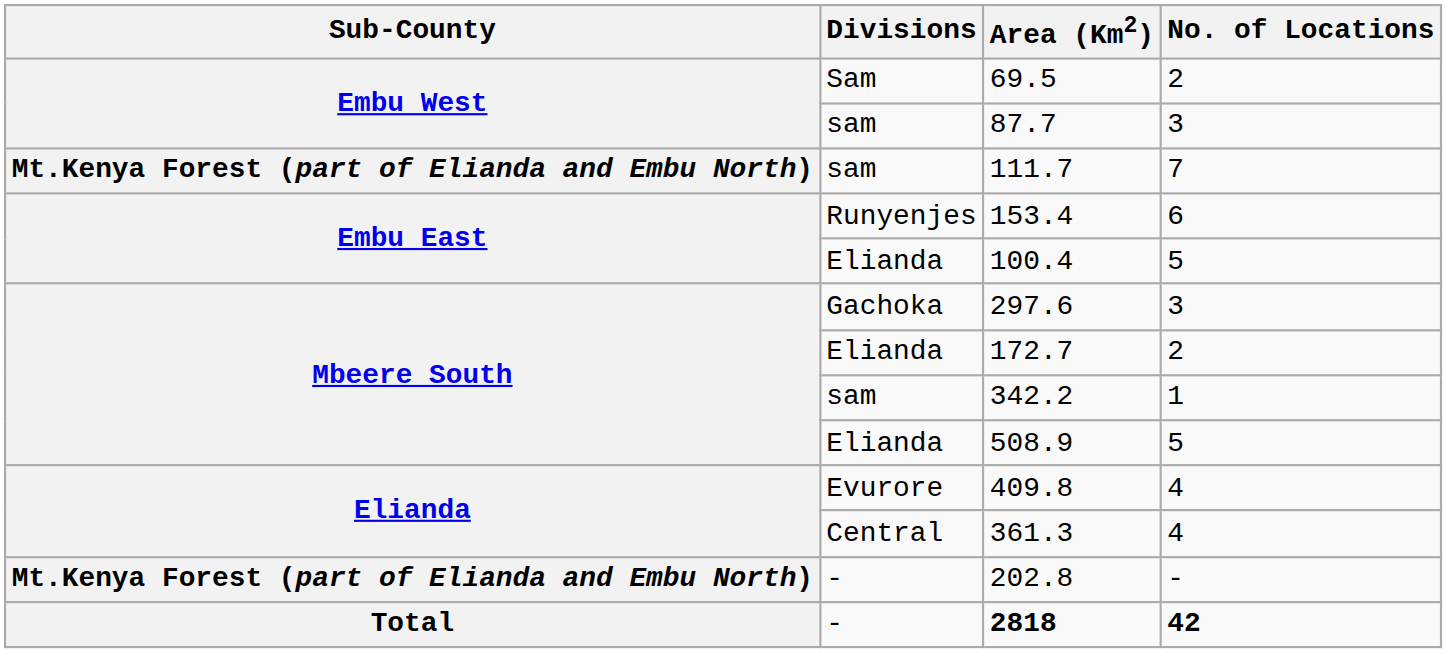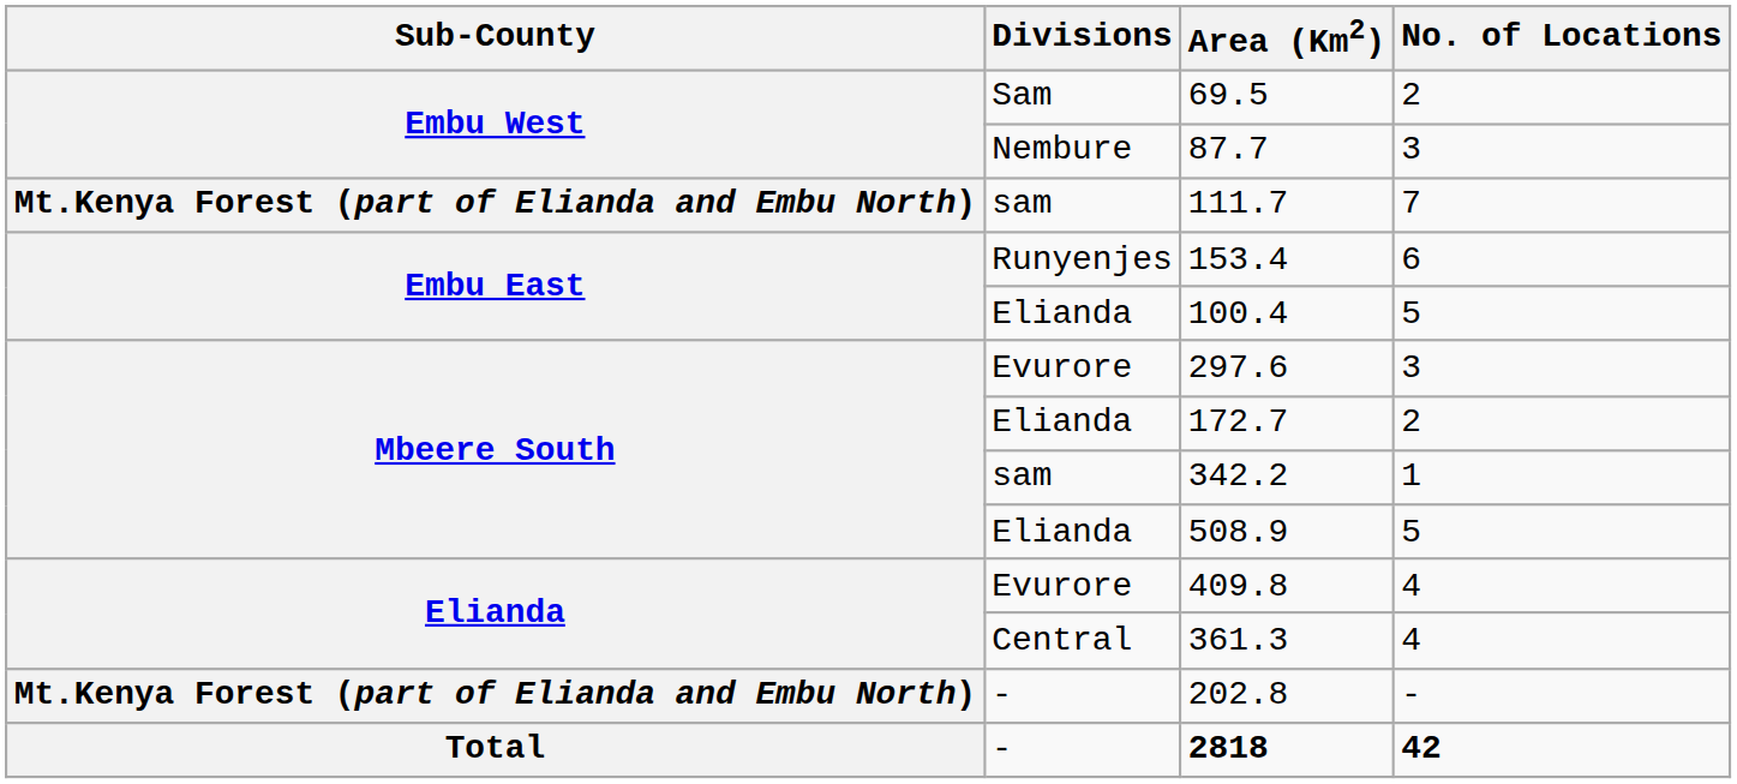 <table class="wikitable">
 <tr>
 <th>Sub-County</th>
 <th>Divisions</th>
 <th>Area (Km<sup>2</sup>)</th>
 <th>No. of Locations</th>
 </tr>
 <tr>
 <th scope="row" rowspan=2><a href='#'>Embu West</a></th>
 <td>Sam</td>
 <td>69.5</td>
 <td>2</td>
 </tr>
 <tr>
-<td>sam</td>
+<td>Nembure</td>
 <td>87.7</td>
 <td>3</td>
 </tr>
 <tr>
 <th scope="row" rowspan=1>Mt.Kenya Forest (<em>part of Elianda and Embu North</em>)</th>
 <td>sam</td>
 <td>111.7</td>
 <td>7</td>
 </tr>
 <tr>
 <th scope="row" rowspan=2><a href='#'>Embu East</a></th>
 <td>Runyenjes</td>
 <td>153.4</td>
 <td>6</td>
 </tr>
 <tr>
 <td>Elianda</td>
 <td>100.4</td>
 <td>5</td>
 </tr>
 <tr>
 <th scope="row" rowspan=4><a href='#'>Mbeere South</a></th>
-<td>Gachoka</td>
+<td>Evurore</td>
 <td>297.6</td>
 <td>3</td>
 </tr>
 <tr>
 <td>Elianda</td>
 <td>172.7</td>
 <td>2</td>
 </tr>
 <tr>
 <td>sam</td>
 <td>342.2</td>
 <td>1</td>
 </tr>
 <tr>
 <td>Elianda</td>
 <td>508.9</td>
 <td>5</td>
 </tr>
 <tr>
 <th scope="row" rowspan=2><a href='#'>Elianda</a></th>
 <td>Evurore</td>
 <td>409.8</td>
 <td>4</td>
 </tr>
 <tr>
 <td>Central</td>
 <td>361.3</td>
 <td>4</td>
 </tr>
 <tr>
 <th scope="row" rowspan=1>Mt.Kenya Forest (<em>part of Elianda and Embu North</em>)</th>
 <td>-</td>
 <td>202.8</td>
 <td>-</td>
 </tr>
 <tr>
 <th scope="row" rowspan=1>Total</th>
 <td>-</td>
 <td><strong>2818</strong></td>
 <td><strong>42</strong></td>
 </tr>
 </table>
